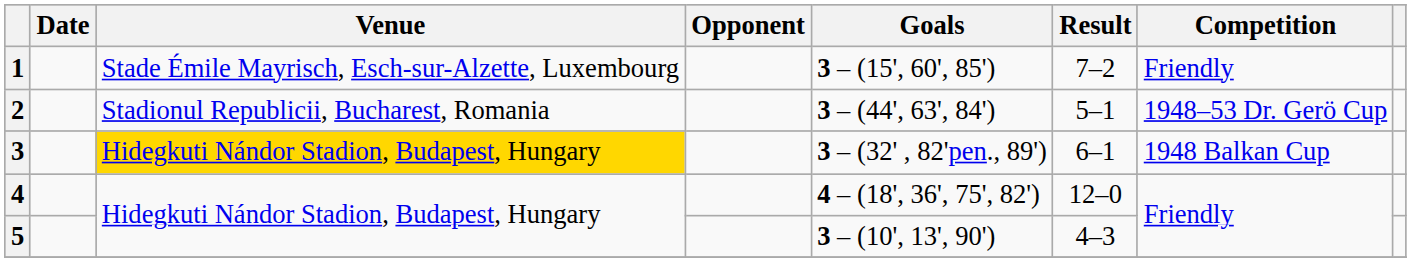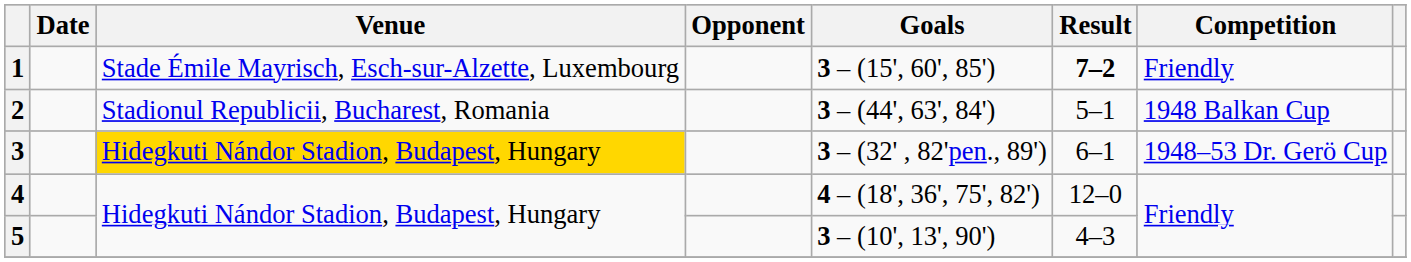 <table class="wikitable sortable">
 <tr>
 <th scope="col"></th>
 <th scope="col">Date</th>
 <th scope="col">Venue</th>
 <th scope="col">Opponent</th>
 <th scope="col">Goals</th>
 <th scope="col">Result</th>
 <th scope="col">Competition</th>
 <th scope="col" class="unsortable"></th>
 </tr>
 <tr>
 <th scope="row">1</th>
 <td></td>
 <td><a href='#'>Stade Émile Mayrisch</a>, <a href='#'>Esch-sur-Alzette</a>, Luxembourg</td>
 <td data-sort-value="Luxembourg"></td>
 <td data-sort-value="15"><strong>3</strong> – (15', 60', 85')</td>
-<td style="text-align: center" data-sort-value="2">7–2</td>
+<td style="text-align: center" data-sort-value="2"><strong>7–2</strong></td>
 <td><a href='#'>Friendly</a></td>
 <td style="text-align: center"></td>
 </tr>
 <tr>
 <th scope="row">2</th>
 <td></td>
 <td><a href='#'>Stadionul Republicii</a>, <a href='#'>Bucharest</a>, Romania</td>
 <td data-sort-value="Romania"></td>
 <td data-sort-value="29"><strong>3</strong> – (44', 63', 84')</td>
 <td style="text-align: center" data-sort-value="1">5–1</td>
-<td><a href='#'>1948–53 Dr. Gerö Cup</a></td>
+<td><a href='#'>1948 Balkan Cup</a></td>
 <td style="text-align: center"></td>
 </tr>
 <tr>
 <th scope="row">3</th>
 <td></td>
 <td style="background: gold;"><a href='#'>Hidegkuti Nándor Stadion</a>, <a href='#'>Budapest</a>, Hungary</td>
 <td data-sort-value="Austria"></td>
 <td data-sort-value="29"><strong>3</strong> – (32' , 82'<a href='#'>pen</a>., 89')</td>
 <td style="text-align: center" data-sort-value="1">6–1</td>
-<td><a href='#'>1948 Balkan Cup</a></td>
+<td><a href='#'>1948–53 Dr. Gerö Cup</a></td>
 <td style="text-align: center"></td>
 </tr>
 <tr>
 <th scope="row">4</th>
 <td></td>
 <td rowspan="2"><a href='#'>Hidegkuti Nándor Stadion</a>, <a href='#'>Budapest</a>, Hungary</td>
 <td data-sort-value="Albania"></td>
 <td data-sort-value="45"><strong>4</strong> – (18', 36', 75', 82')</td>
 <td style="text-align: center" data-sort-value="6">12–0</td>
 <td rowspan="2"><a href='#'>Friendly</a></td>
 <td style="text-align: center"></td>
 </tr>
 <tr>
 <th scope="row">5</th>
 <td></td>
 <td data-sort-value="Austria"></td>
 <td data-sort-value="62"><strong>3</strong> – (10', 13', 90')</td>
 <td style="text-align: center" data-sort-value="4">4–3</td>
 <td style="text-align: center"></td>
 </tr>
 <tr>
 </tr>
 </table>
